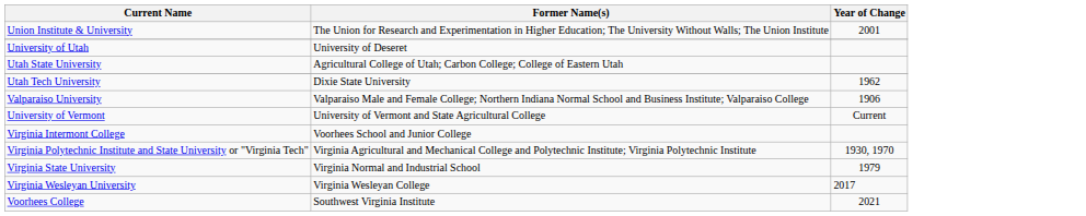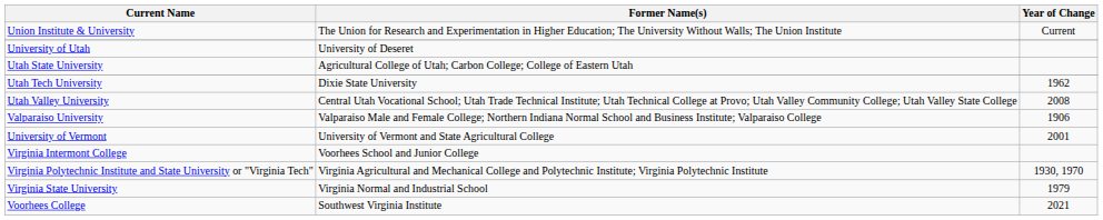 <table class="wikitable sortable">
 <tr>
 <th>Current Name</th>
 <th>Former Name(s)</th>
 <th>Year of Change</th>
 </tr>
 <tr>
 <td><a href='#'>Union Institute & University</a></td>
 <td>The Union for Research and Experimentation in Higher Education; The University Without Walls; The Union Institute</td>
-<td align="center">2001</td>
+<td align="center">Current</td>
 </tr>
 <tr>
 </tr>
 <tr>
 <td><a href='#'>University of Utah</a></td>
 <td>University of Deseret</td>
 <td></td>
 </tr>
 <tr>
 <td><a href='#'>Utah State University</a></td>
 <td>Agricultural College of Utah; Carbon College; College of Eastern Utah</td>
 <td></td>
 </tr>
 <tr>
 </tr>
 <tr>
 <td><a href='#'>Utah Tech University</a></td>
 <td>Dixie State University</td>
 <td align="center">1962</td>
 </tr>
 <tr>
+<td><a href='#'>Utah Valley University</a></td>
+<td>Central Utah Vocational School; Utah Trade Technical Institute; Utah Technical College at Provo; Utah Valley Community College; Utah Valley State College</td>
+<td align="center">2008</td>
+</tr>
+<tr>
 <td><a href='#'>Valparaiso University</a></td>
 <td>Valparaiso Male and Female College; Northern Indiana Normal School and Business Institute; Valparaiso College</td>
 <td align="center">1906</td>
 </tr>
 <tr>
 <td><a href='#'>University of Vermont</a></td>
 <td>University of Vermont and State Agricultural College</td>
-<td align="center">Current</td>
+<td align="center">2001</td>
 </tr>
 <tr>
 <td><a href='#'>Virginia Intermont College</a></td>
 <td>Voorhees School and Junior College</td>
 <td></td>
 </tr>
 <tr>
 <td><a href='#'>Virginia Polytechnic Institute and State University</a> or "Virginia Tech"</td>
 <td>Virginia Agricultural and Mechanical College and Polytechnic Institute; Virginia Polytechnic Institute</td>
 <td align="center">1930, 1970</td>
 </tr>
 <tr>
 <td><a href='#'>Virginia State University</a></td>
 <td>Virginia Normal and Industrial School</td>
 <td align="center">1979</td>
 </tr>
 <tr>
-<td><a href='#'>Virginia Wesleyan University</a></td>
-<td>Virginia Wesleyan College</td>
-<td>2017</td>
-</tr>
-<tr>
 <td><a href='#'>Voorhees College</a></td>
 <td>Southwest Virginia Institute</td>
 <td align="center">2021</td>
 </tr>
 </table>
